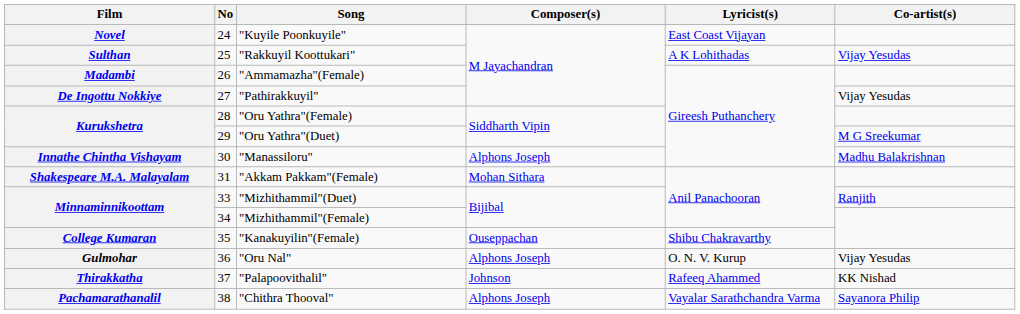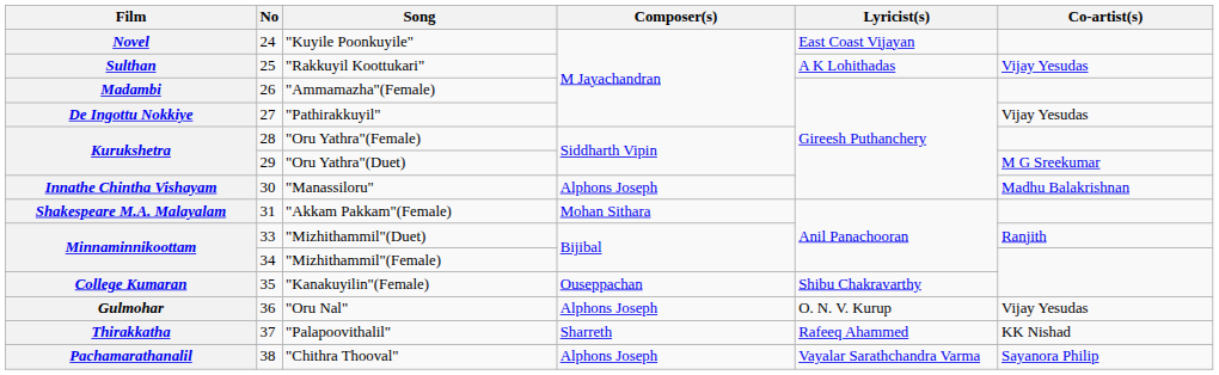 <table class="wikitable plainrowheaders" width="100%" textcolor:#000;">
 <tr style="background:#cfc; text-align:center;">
 <th scope="col" width=21%>Film</th>
 <th>No</th>
 <th scope="col" width=23%>Song</th>
 <th scope="col" width=20%>Composer(s)</th>
 <th scope="col" width=17%>Lyricist(s)</th>
 <th scope="col" width=18%>Co-artist(s)</th>
 </tr>
 <tr>
 <th scope="row"><em><a href='#'>Novel</a></em></th>
 <td>24</td>
 <td>"Kuyile Poonkuyile"</td>
 <td rowspan="4"><a href='#'>M Jayachandran</a></td>
 <td><a href='#'>East Coast Vijayan</a></td>
 <td></td>
 </tr>
 <tr>
 <th scope="row"><em><a href='#'>Sulthan</a></em></th>
 <td>25</td>
 <td>"Rakkuyil Koottukari"</td>
 <td><a href='#'>A K Lohithadas</a></td>
 <td><a href='#'>Vijay Yesudas</a></td>
 </tr>
 <tr>
 <th scope="row"><em><a href='#'>Madambi</a></em></th>
 <td>26</td>
 <td>"Ammamazha"(Female)</td>
 <td rowspan="5"><a href='#'>Gireesh Puthanchery</a></td>
 <td></td>
 </tr>
 <tr>
 <th scope="row"><em><a href='#'>De Ingottu Nokkiye</a></em></th>
 <td>27</td>
 <td>"Pathirakkuyil"</td>
 <td>Vijay Yesudas</td>
 </tr>
 <tr>
 <th scope="row" rowspan="2"><em><a href='#'>Kurukshetra</a></em></th>
 <td>28</td>
 <td>"Oru Yathra"(Female)</td>
 <td rowspan="2"><a href='#'>Siddharth Vipin</a></td>
 <td></td>
 </tr>
 <tr>
 <td>29</td>
 <td>"Oru Yathra"(Duet)</td>
 <td><a href='#'>M G Sreekumar</a></td>
 </tr>
 <tr>
 <th scope="row"><em><a href='#'>Innathe Chintha Vishayam</a></em></th>
 <td>30</td>
 <td>"Manassiloru"</td>
 <td><a href='#'>Alphons Joseph</a></td>
 <td><a href='#'>Madhu Balakrishnan</a></td>
 </tr>
 <tr>
 <th scope="row"><em><a href='#'>Shakespeare M.A. Malayalam</a></em></th>
 <td>31</td>
 <td>"Akkam Pakkam"(Female)</td>
 <td><a href='#'>Mohan Sithara</a></td>
 <td rowspan="3"><a href='#'>Anil Panachooran</a></td>
 <td></td>
 </tr>
 <tr>
 <th scope="row" rowspan="2"><em><a href='#'>Minnaminnikoottam </a></em></th>
 <td>33</td>
 <td>"Mizhithammil"(Duet)</td>
 <td rowspan="2"><a href='#'>Bijibal</a></td>
 <td><a href='#'>Ranjith</a></td>
 </tr>
 <tr>
 <td>34</td>
 <td>"Mizhithammil"(Female)</td>
 <td Rowspan="2"></td>
 </tr>
 <tr>
 <th scope="row"><em><a href='#'>College Kumaran</a></em></th>
 <td>35</td>
 <td>"Kanakuyilin"(Female)</td>
 <td><a href='#'>Ouseppachan</a></td>
 <td><a href='#'>Shibu Chakravarthy</a></td>
 </tr>
 <tr>
 <th scope="row"><em>Gulmohar</em></th>
 <td>36</td>
 <td>"Oru Nal"</td>
 <td><a href='#'>Alphons Joseph</a></td>
 <td>O. N. V. Kurup</td>
 <td>Vijay Yesudas</td>
 </tr>
 <tr>
 <th scope="row"><em><a href='#'>Thirakkatha</a></em></th>
 <td>37</td>
 <td>"Palapoovithalil"</td>
-<td><a href='#'>Johnson</a></td>
+<td><a href='#'>Sharreth</a></td>
 <td><a href='#'>Rafeeq Ahammed</a></td>
 <td>KK Nishad</td>
 </tr>
 <tr>
 <th scope="row"><em><a href='#'>Pachamarathanalil</a></em></th>
 <td>38</td>
 <td>"Chithra Thooval"</td>
 <td><a href='#'>Alphons Joseph</a></td>
 <td><a href='#'>Vayalar Sarathchandra Varma</a></td>
 <td><a href='#'>Sayanora Philip</a></td>
 </tr>
 </table>
